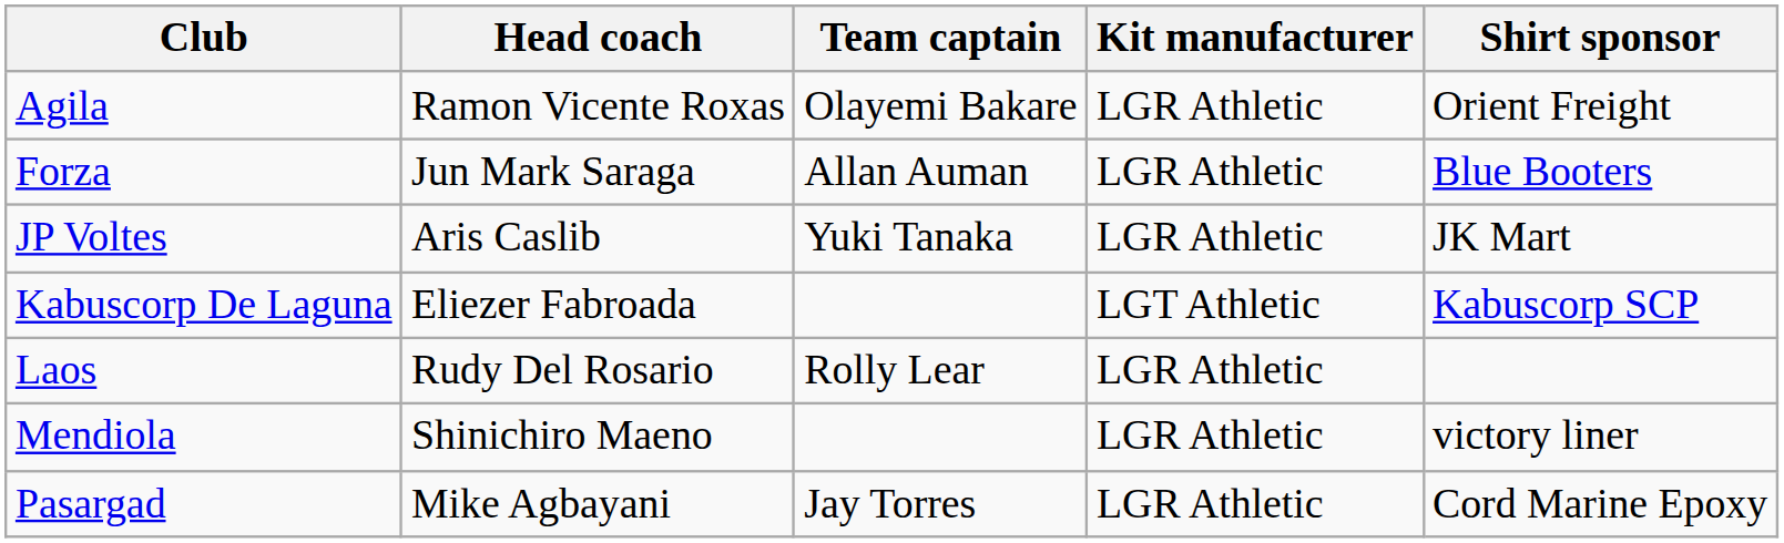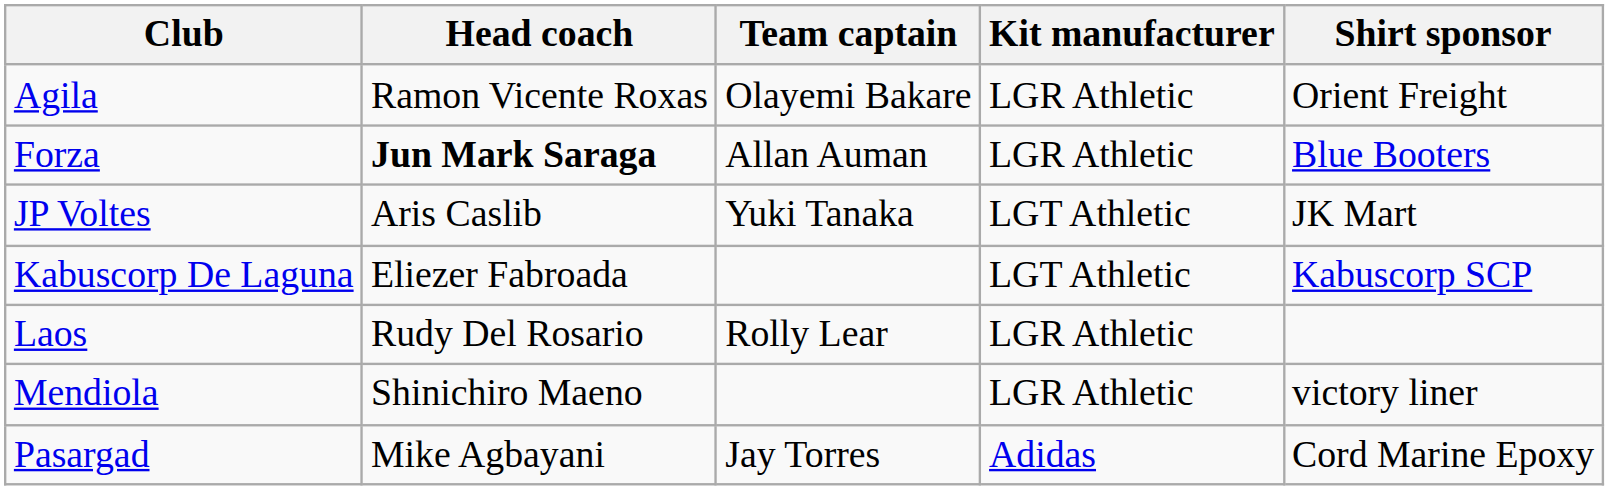 <table class="wikitable sortable">
 <tr>
 <th>Club</th>
 <th>Head coach</th>
 <th>Team captain</th>
 <th>Kit manufacturer</th>
 <th>Shirt sponsor</th>
 </tr>
 <tr>
 <td><a href='#'>Agila</a></td>
 <td> Ramon Vicente Roxas</td>
 <td> Olayemi Bakare</td>
 <td>LGR Athletic</td>
 <td>Orient Freight</td>
 </tr>
 <tr>
 <td><a href='#'>Forza</a></td>
-<td> Jun Mark Saraga</td>
+<td><strong> Jun Mark Saraga</strong></td>
 <td> Allan Auman</td>
 <td>LGR Athletic</td>
 <td><a href='#'>Blue Booters</a></td>
 </tr>
 <tr>
 <td><a href='#'>JP Voltes</a></td>
 <td> Aris Caslib</td>
 <td> Yuki Tanaka</td>
-<td>LGR Athletic</td>
+<td>LGT Athletic</td>
 <td>JK Mart</td>
 </tr>
 <tr>
 <td><a href='#'>Kabuscorp De Laguna</a></td>
 <td> Eliezer Fabroada</td>
 <td></td>
 <td>LGT Athletic</td>
 <td><a href='#'>Kabuscorp SCP</a></td>
 </tr>
 <tr>
 <td><a href='#'>Laos</a></td>
 <td> Rudy Del Rosario</td>
 <td> Rolly Lear</td>
 <td>LGR Athletic</td>
 <td></td>
 </tr>
 <tr>
 <td><a href='#'>Mendiola</a></td>
 <td> Shinichiro Maeno</td>
 <td></td>
 <td>LGR Athletic</td>
 <td>victory liner</td>
 </tr>
 <tr>
 <td><a href='#'>Pasargad</a></td>
 <td> Mike Agbayani</td>
 <td> Jay Torres</td>
-<td>LGR Athletic</td>
+<td><a href='#'>Adidas</a></td>
 <td>Cord Marine Epoxy</td>
 </tr>
 </table>
